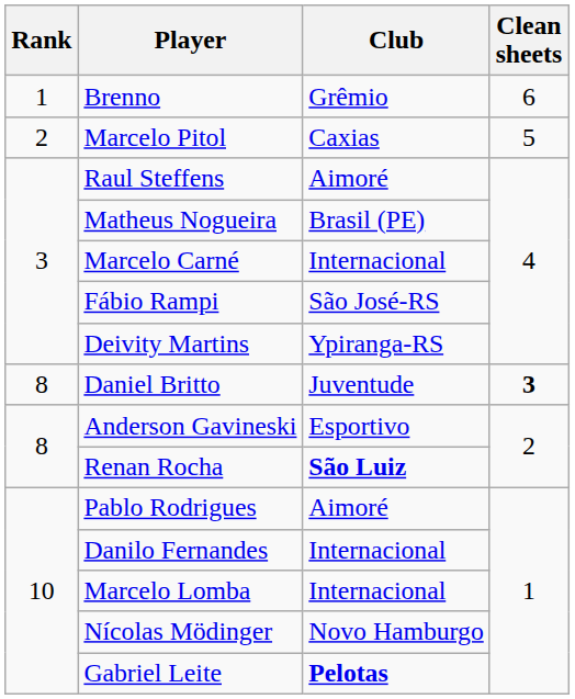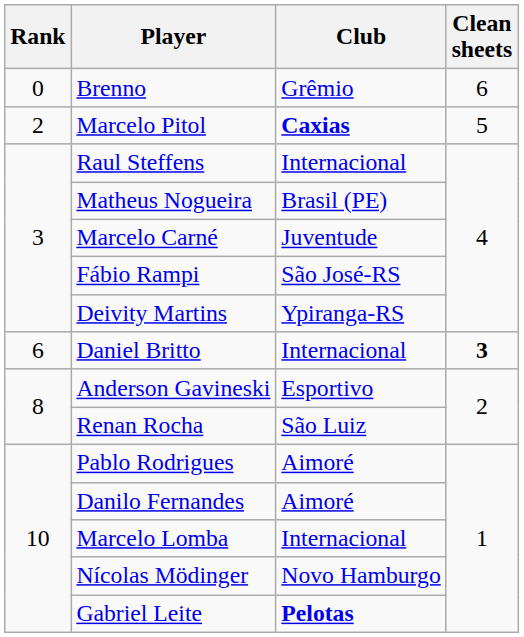 <table class="wikitable" style="text-align:center">
 <tr>
 <th>Rank</th>
 <th>Player</th>
 <th>Club</th>
 <th>Clean<br>sheets</th>
 </tr>
 <tr>
-<td>1</td>
+<td>0</td>
 <td align=left> <a href='#'>Brenno</a></td>
 <td align=left><a href='#'>Grêmio</a></td>
 <td>6</td>
 </tr>
 <tr>
 <td>2</td>
 <td align=left> <a href='#'>Marcelo Pitol</a></td>
-<td align=left><a href='#'>Caxias</a></td>
+<td align=left><strong><a href='#'>Caxias</a></strong></td>
 <td>5</td>
 </tr>
 <tr>
 <td rowspan=5>3</td>
 <td align=left> <a href='#'>Raul Steffens</a></td>
-<td align=left><a href='#'>Aimoré</a></td>
+<td align=left><a href='#'>Internacional</a></td>
 <td rowspan=5>4</td>
 </tr>
 <tr>
 <td align=left> <a href='#'>Matheus Nogueira</a></td>
 <td align=left><a href='#'>Brasil (PE)</a></td>
 </tr>
 <tr>
 <td align=left> <a href='#'>Marcelo Carné</a></td>
-<td align=left><a href='#'>Internacional</a></td>
+<td align=left><a href='#'>Juventude</a></td>
 </tr>
 <tr>
 <td align=left> <a href='#'>Fábio Rampi</a></td>
 <td align=left><a href='#'>São José-RS</a></td>
 </tr>
 <tr>
 <td align=left> <a href='#'>Deivity Martins</a></td>
 <td align=left><a href='#'>Ypiranga-RS</a></td>
 </tr>
 <tr>
-<td>8</td>
+<td>6</td>
 <td align=left> <a href='#'>Daniel Britto</a></td>
-<td align=left><a href='#'>Juventude</a></td>
+<td align=left><a href='#'>Internacional</a></td>
 <td><strong>3</strong></td>
 </tr>
 <tr>
 <td rowspan=2>8</td>
 <td align=left> <a href='#'>Anderson Gavineski</a></td>
 <td align=left><a href='#'>Esportivo</a></td>
 <td rowspan=2>2</td>
 </tr>
 <tr>
 <td align=left> <a href='#'>Renan Rocha</a></td>
-<td align=left><strong><a href='#'>São Luiz</a></strong></td>
+<td align=left><a href='#'>São Luiz</a></td>
 </tr>
 <tr>
 <td rowspan=5>10</td>
 <td align=left> <a href='#'>Pablo Rodrigues</a></td>
 <td align=left><a href='#'>Aimoré</a></td>
 <td rowspan=5>1</td>
 </tr>
 <tr>
 <td align=left> <a href='#'>Danilo Fernandes</a></td>
-<td align=left><a href='#'>Internacional</a></td>
+<td align=left><a href='#'>Aimoré</a></td>
 </tr>
 <tr>
 <td align=left> <a href='#'>Marcelo Lomba</a></td>
 <td align=left><a href='#'>Internacional</a></td>
 </tr>
 <tr>
 <td align=left> <a href='#'>Nícolas Mödinger</a></td>
 <td align=left><a href='#'>Novo Hamburgo</a></td>
 </tr>
 <tr>
 <td align=left> <a href='#'>Gabriel Leite</a></td>
 <td align=left><strong><a href='#'>Pelotas</a></strong></td>
 </tr>
 </table>
